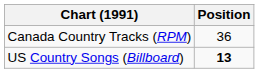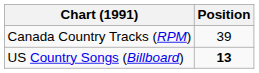 <table class="wikitable sortable">
 <tr>
 <th scope="col">Chart (1991)</th>
 <th scope="col">Position</th>
 </tr>
 <tr>
 <td>Canada Country Tracks (<em><a href='#'>RPM</a></em>)</td>
-<td align="center">36</td>
+<td align="center">39</td>
 </tr>
 <tr>
 <td>US <a href='#'>Country Songs</a> (<em><a href='#'>Billboard</a></em>)</td>
 <td align="center"><strong>13</strong></td>
 </tr>
 </table>
